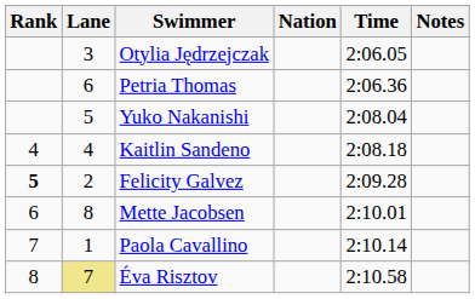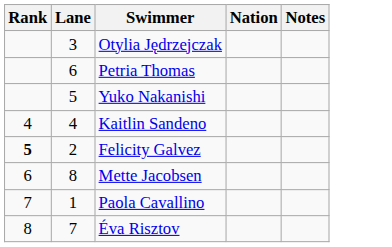 <table class="wikitable sortable" style="text-align:center">
 <tr>
 <th>Rank</th>
 <th>Lane</th>
 <th>Swimmer</th>
 <th>Nation</th>
-<th>Time</th>
 <th>Notes</th>
 </tr>
 <tr>
 <td></td>
 <td>3</td>
 <td align=left><a href='#'>Otylia Jędrzejczak</a></td>
 <td align=left></td>
-<td>2:06.05</td>
 <td></td>
 </tr>
 <tr>
 <td></td>
 <td>6</td>
 <td align=left><a href='#'>Petria Thomas</a></td>
 <td align=left></td>
-<td>2:06.36</td>
 <td></td>
 </tr>
 <tr>
 <td></td>
 <td>5</td>
 <td align=left><a href='#'>Yuko Nakanishi</a></td>
 <td align=left></td>
-<td>2:08.04</td>
 <td></td>
 </tr>
 <tr>
 <td>4</td>
 <td>4</td>
 <td align=left><a href='#'>Kaitlin Sandeno</a></td>
 <td align=left></td>
-<td>2:08.18</td>
 <td></td>
 </tr>
 <tr>
 <td><strong>5</strong></td>
 <td>2</td>
 <td align=left><a href='#'>Felicity Galvez</a></td>
 <td align=left></td>
-<td>2:09.28</td>
 <td></td>
 </tr>
 <tr>
 <td>6</td>
 <td>8</td>
 <td align=left><a href='#'>Mette Jacobsen</a></td>
 <td align=left></td>
-<td>2:10.01</td>
 <td></td>
 </tr>
 <tr>
 <td>7</td>
 <td>1</td>
 <td align=left><a href='#'>Paola Cavallino</a></td>
 <td align=left></td>
-<td>2:10.14</td>
 <td></td>
 </tr>
 <tr>
 <td>8</td>
-<td style="background: khaki;">7</td>
+<td>7</td>
 <td align=left><a href='#'>Éva Risztov</a></td>
 <td align=left></td>
-<td>2:10.58</td>
 <td></td>
 </tr>
 </table>
